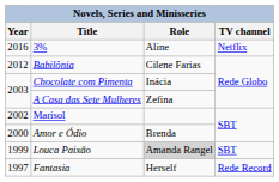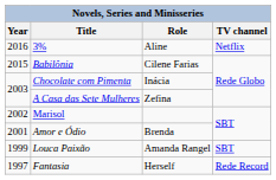 <table class="wikitable" style="font-size: 90%;">
 <tr>
 <th colspan="5" style="background: LightSteelBlue;">Novels, Series and Minisseries</th>
 </tr>
 <tr>
 <th>Year</th>
 <th>Title</th>
 <th>Role</th>
 <th>TV channel</th>
 </tr>
 <tr>
 <td>2016</td>
 <td><a href='#'>3%</a></td>
 <td>Aline</td>
 <td><a href='#'>Netflix</a></td>
 </tr>
 <tr>
-<td>2012</td>
+<td>2015</td>
 <td><em><a href='#'>Babilônia</a></em></td>
 <td>Cilene Farias</td>
 <td rowspan=3><a href='#'>Rede Globo</a></td>
 </tr>
 <tr>
 <td rowspan=2>2003</td>
 <td><em><a href='#'>Chocolate com Pimenta</a></em></td>
 <td>Inácia</td>
 </tr>
 <tr>
 <td><em><a href='#'>A Casa das Sete Mulheres</a></em></td>
 <td>Zefina</td>
 </tr>
 <tr>
 <td>2002</td>
 <td><a href='#'>Marisol</a></td>
 <td></td>
 <td rowspan=2><a href='#'>SBT</a></td>
 </tr>
 <tr>
-<td>2000</td>
+<td>2001</td>
 <td><em>Amor e Ódio</em></td>
 <td>Brenda</td>
 </tr>
 <tr>
 <td>1999</td>
 <td><em>Louca Paixão</em></td>
-<td style="background: lightgrey;">Amanda Rangel</td>
+<td>Amanda Rangel</td>
 <td><a href='#'>SBT</a></td>
 </tr>
 <tr>
 <td>1997</td>
 <td><em>Fantasia</em></td>
 <td>Herself</td>
 <td><a href='#'>Rede Record</a></td>
 </tr>
 </table>
